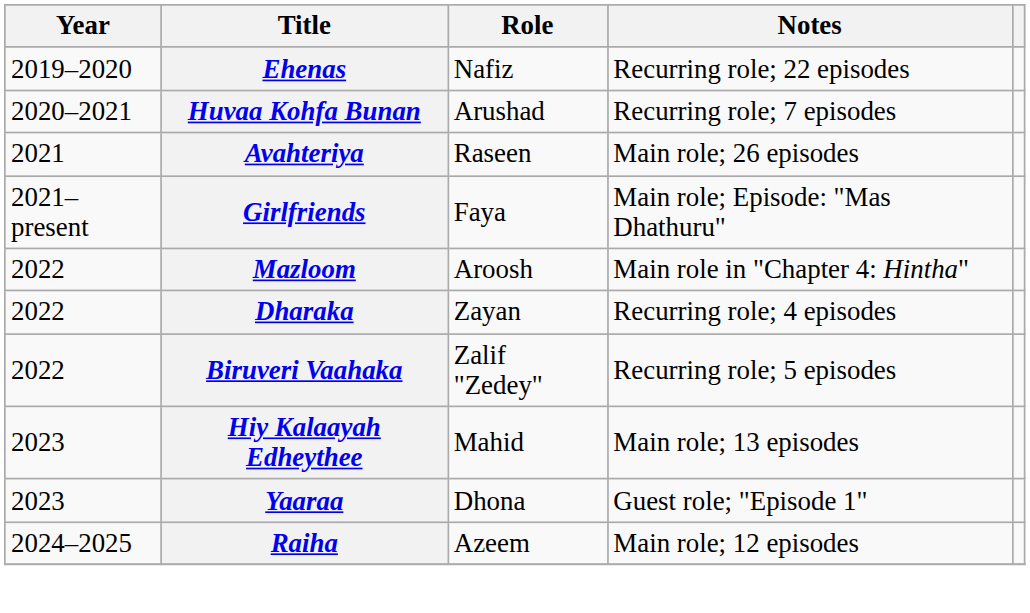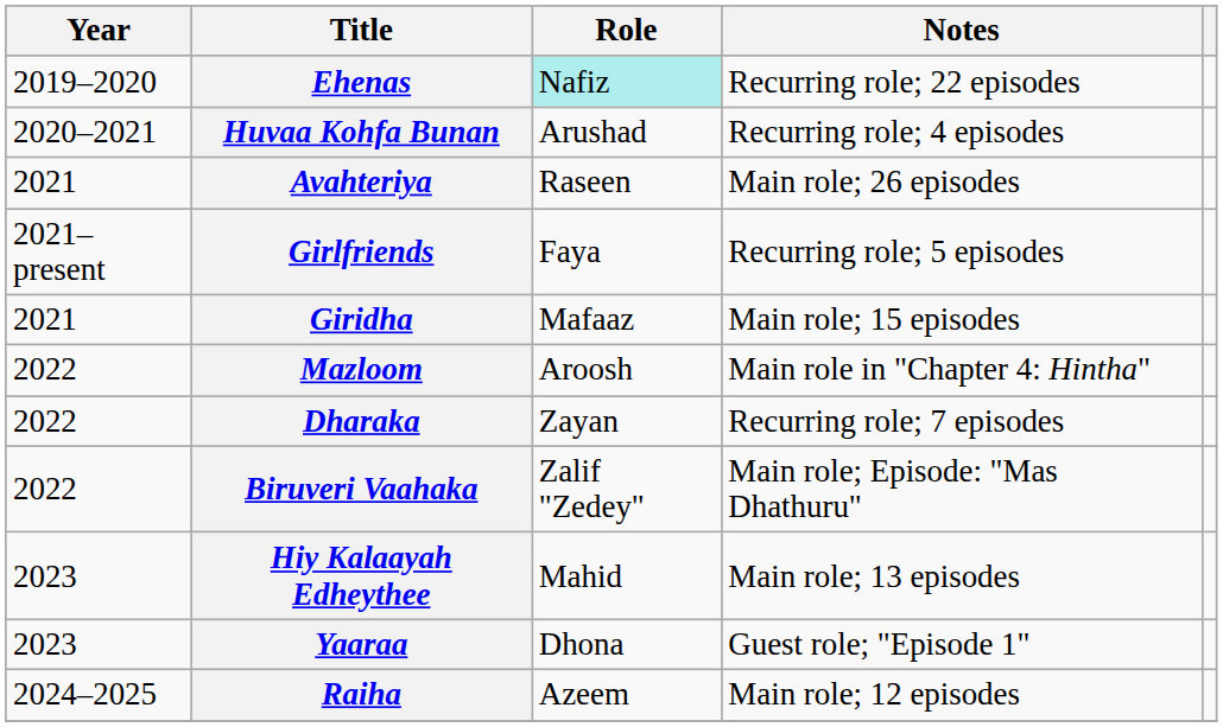 <table class="wikitable sortable plainrowheaders">
 <tr style="background:#ccc; text-align:center;">
 <th scope="col">Year</th>
 <th scope="col">Title</th>
 <th scope="col">Role</th>
 <th scope="col">Notes</th>
 <th scope="col" class="unsortable"></th>
 </tr>
 <tr>
 <td>2019–2020</td>
 <th scope="row"><em><a href='#'>Ehenas</a></em></th>
-<td>Nafiz</td>
+<td style="background: paleturquoise;">Nafiz</td>
 <td>Recurring role; 22 episodes</td>
 <td style="text-align: center;"></td>
 </tr>
 <tr>
 <td>2020–2021</td>
 <th scope="row"><em><a href='#'>Huvaa Kohfa Bunan</a></em></th>
 <td>Arushad</td>
-<td>Recurring role; 7 episodes</td>
+<td>Recurring role; 4 episodes</td>
 <td style="text-align: center;"></td>
 </tr>
 <tr>
 <td>2021</td>
 <th scope="row"><em><a href='#'>Avahteriya</a></em></th>
 <td>Raseen</td>
 <td>Main role; 26 episodes</td>
 <td style="text-align: center;"></td>
 </tr>
 <tr>
 <td>2021–present</td>
 <th scope="row"><em><a href='#'>Girlfriends</a></em></th>
 <td>Faya</td>
-<td>Main role; Episode: "Mas Dhathuru"</td>
+<td>Recurring role; 5 episodes</td>
+<td style="text-align: center;"></td>
+</tr>
+<tr>
+<td>2021</td>
+<th scope="row"><em><a href='#'>Giridha</a></em></th>
+<td>Mafaaz</td>
+<td>Main role; 15 episodes</td>
 <td style="text-align: center;"></td>
 </tr>
 <tr>
 <td>2022</td>
 <th scope="row"><em><a href='#'>Mazloom</a></em></th>
 <td>Aroosh</td>
 <td>Main role in "Chapter 4: <em>Hintha</em>"</td>
 <td style="text-align: center;"></td>
 </tr>
 <tr>
 <td>2022</td>
 <th scope="row"><em><a href='#'>Dharaka</a></em></th>
 <td>Zayan</td>
-<td>Recurring role; 4 episodes</td>
+<td>Recurring role; 7 episodes</td>
 <td style="text-align: center;"></td>
 </tr>
 <tr>
 <td>2022</td>
 <th scope="row"><em><a href='#'>Biruveri Vaahaka</a></em></th>
 <td>Zalif "Zedey"</td>
-<td>Recurring role; 5 episodes</td>
+<td>Main role; Episode: "Mas Dhathuru"</td>
 <td style="text-align: center;"></td>
 </tr>
 <tr>
 <td>2023</td>
 <th scope="row"><em><a href='#'>Hiy Kalaayah Edheythee</a></em></th>
 <td>Mahid</td>
 <td>Main role; 13 episodes</td>
 <td style="text-align: center;"></td>
 </tr>
 <tr>
 <td>2023</td>
 <th scope="row"><em><a href='#'>Yaaraa</a></em></th>
 <td>Dhona</td>
 <td>Guest role; "Episode 1"</td>
 <td style="text-align: center;"></td>
 </tr>
 <tr>
 <td>2024–2025</td>
 <th scope="row"><em><a href='#'>Raiha</a></em></th>
 <td>Azeem</td>
 <td>Main role; 12 episodes</td>
 <td style="text-align: center;"></td>
 </tr>
 <tr>
 </tr>
 </table>
